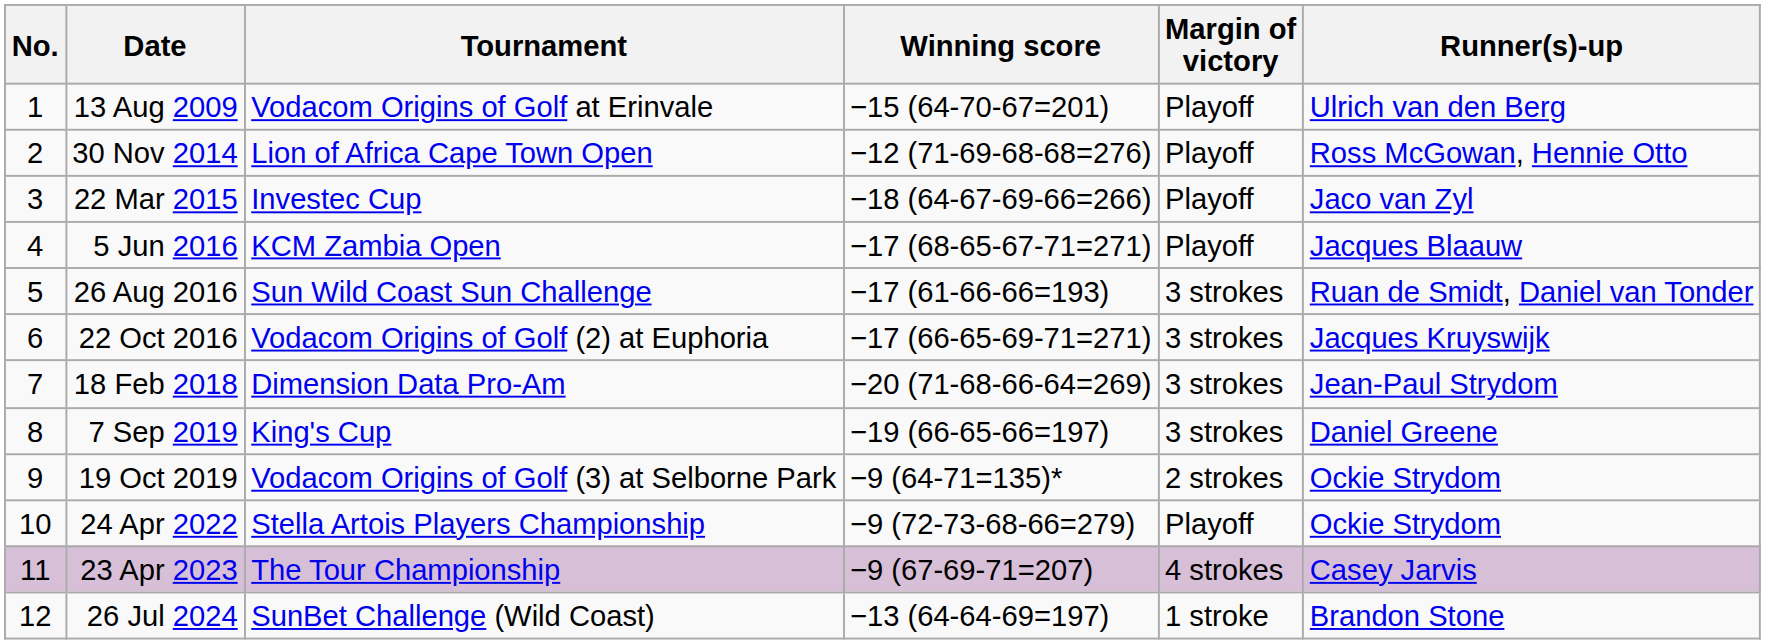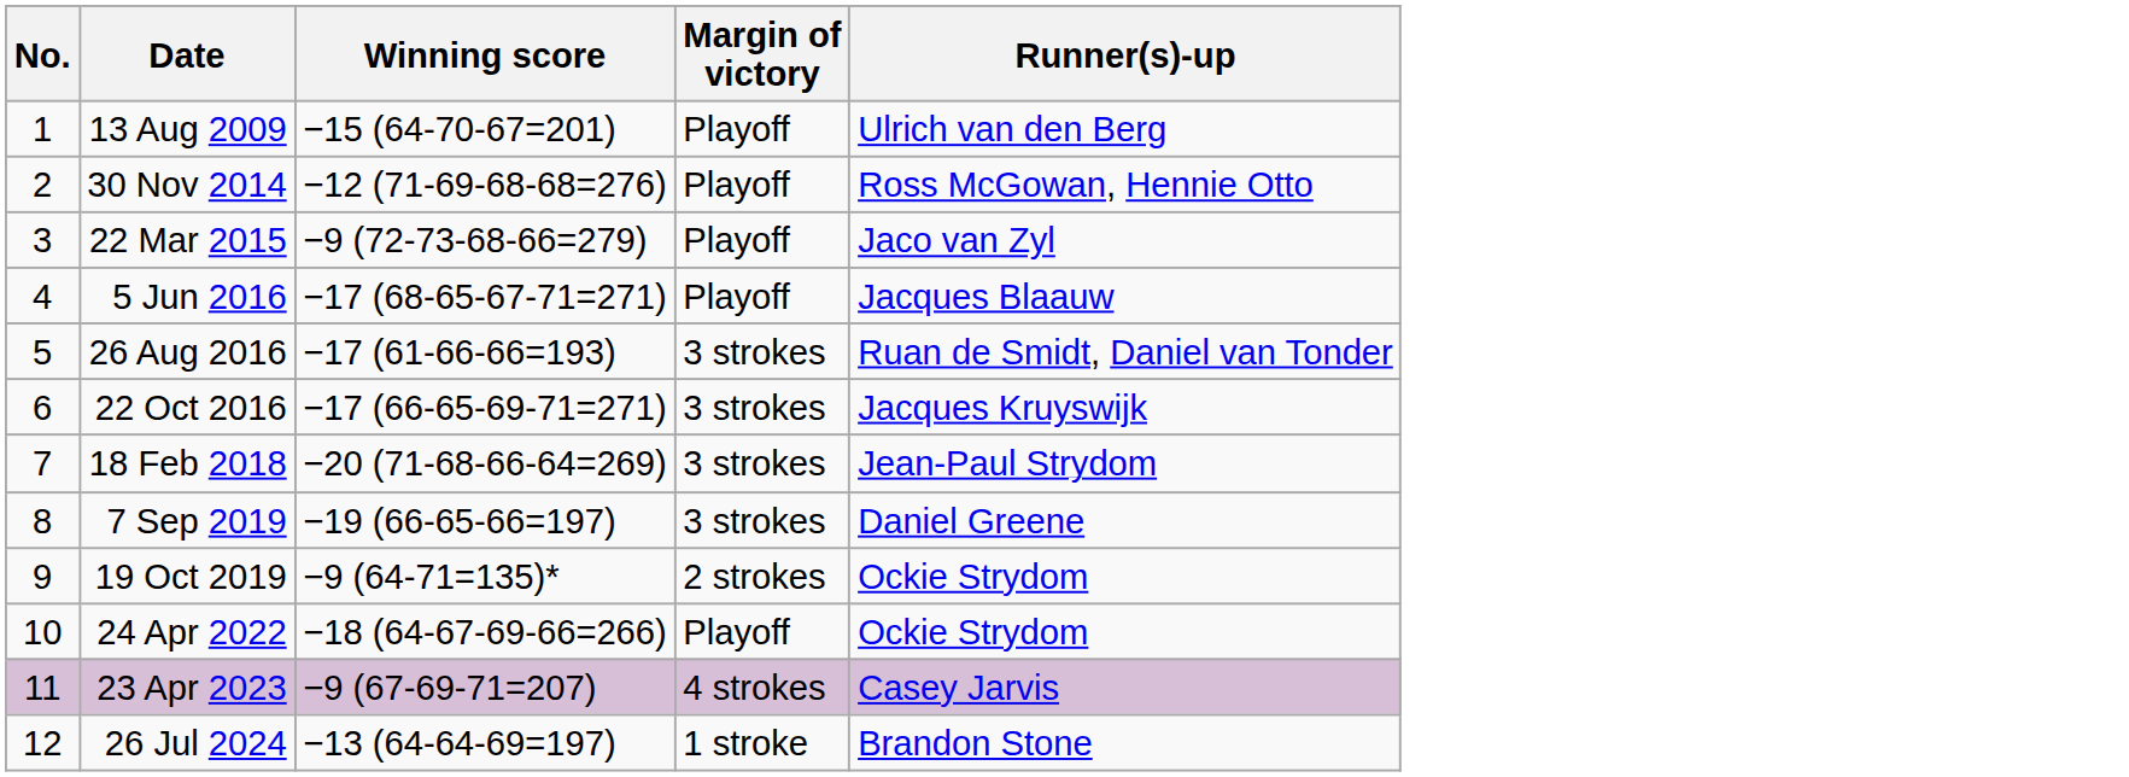 <table class="wikitable" style="font-size:95%;">
 <tr>
 <th>No.</th>
 <th>Date</th>
-<th>Tournament</th>
 <th>Winning score</th>
 <th>Margin of<br>victory</th>
 <th>Runner(s)-up</th>
 </tr>
 <tr>
 <td align=center>1</td>
 <td align=right>13 Aug <a href='#'>2009</a></td>
-<td><a href='#'>Vodacom Origins of Golf</a> at Erinvale</td>
 <td>−15 (64-70-67=201)</td>
 <td>Playoff</td>
 <td> <a href='#'>Ulrich van den Berg</a></td>
 </tr>
 <tr>
 <td align=center>2</td>
 <td align=right>30 Nov <a href='#'>2014</a></td>
-<td><a href='#'>Lion of Africa Cape Town Open</a></td>
 <td>−12 (71-69-68-68=276)</td>
 <td>Playoff</td>
 <td> <a href='#'>Ross McGowan</a>,  <a href='#'>Hennie Otto</a></td>
 </tr>
 <tr>
 <td align=center>3</td>
 <td align=right>22 Mar <a href='#'>2015</a></td>
-<td><a href='#'>Investec Cup</a></td>
-<td>−18 (64-67-69-66=266)</td>
+<td>−9 (72-73-68-66=279)</td>
 <td>Playoff</td>
 <td> <a href='#'>Jaco van Zyl</a></td>
 </tr>
 <tr>
 <td align=center>4</td>
 <td align=right>5 Jun <a href='#'>2016</a></td>
-<td><a href='#'>KCM Zambia Open</a></td>
 <td>−17 (68-65-67-71=271)</td>
 <td>Playoff</td>
 <td> <a href='#'>Jacques Blaauw</a></td>
 </tr>
 <tr>
 <td align=center>5</td>
 <td align=right>26 Aug 2016</td>
-<td><a href='#'>Sun Wild Coast Sun Challenge</a></td>
 <td>−17 (61-66-66=193)</td>
 <td>3 strokes</td>
 <td> <a href='#'>Ruan de Smidt</a>,  <a href='#'>Daniel van Tonder</a></td>
 </tr>
 <tr>
 <td align=center>6</td>
 <td align=right>22 Oct 2016</td>
-<td><a href='#'>Vodacom Origins of Golf</a> (2) at Euphoria</td>
 <td>−17 (66-65-69-71=271)</td>
 <td>3 strokes</td>
 <td> <a href='#'>Jacques Kruyswijk</a></td>
 </tr>
 <tr>
 <td align=center>7</td>
 <td align=right>18 Feb <a href='#'>2018</a></td>
-<td><a href='#'>Dimension Data Pro-Am</a></td>
 <td>−20 (71-68-66-64=269)</td>
 <td>3 strokes</td>
 <td> <a href='#'>Jean-Paul Strydom</a></td>
 </tr>
 <tr>
 <td align=center>8</td>
 <td align=right>7 Sep <a href='#'>2019</a></td>
-<td><a href='#'>King's Cup</a></td>
 <td>−19 (66-65-66=197)</td>
 <td>3 strokes</td>
 <td> <a href='#'>Daniel Greene</a></td>
 </tr>
 <tr>
 <td align=center>9</td>
 <td align=right>19 Oct 2019</td>
-<td><a href='#'>Vodacom Origins of Golf</a> (3) at Selborne Park</td>
 <td>−9 (64-71=135)*</td>
 <td>2 strokes</td>
 <td> <a href='#'>Ockie Strydom</a></td>
 </tr>
 <tr>
 <td align=center>10</td>
 <td align=right>24 Apr <a href='#'>2022</a></td>
-<td><a href='#'>Stella Artois Players Championship</a></td>
-<td>−9 (72-73-68-66=279)</td>
+<td>−18 (64-67-69-66=266)</td>
 <td>Playoff</td>
 <td> <a href='#'>Ockie Strydom</a></td>
 </tr>
 <tr style="background:thistle;">
 <td align=center>11</td>
 <td align=right>23 Apr <a href='#'>2023</a></td>
-<td><a href='#'>The Tour Championship</a></td>
 <td>−9 (67-69-71=207)</td>
 <td>4 strokes</td>
 <td> <a href='#'>Casey Jarvis</a></td>
 </tr>
 <tr>
 <td align=center>12</td>
 <td align=right>26 Jul <a href='#'>2024</a></td>
-<td><a href='#'>SunBet Challenge</a> (Wild Coast)</td>
 <td>−13 (64-64-69=197)</td>
 <td>1 stroke</td>
 <td> <a href='#'>Brandon Stone</a></td>
 </tr>
 </table>
